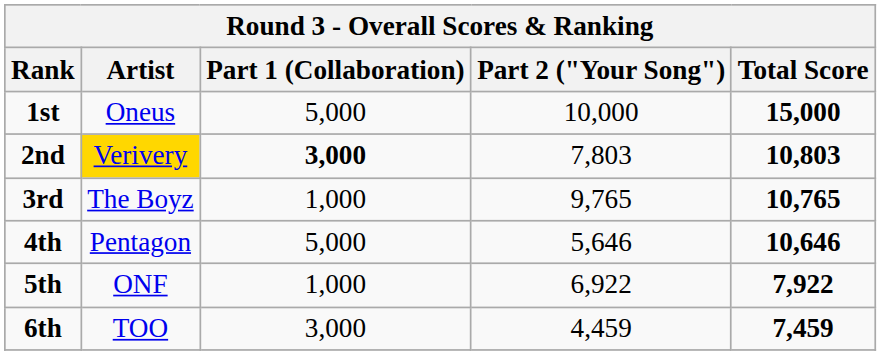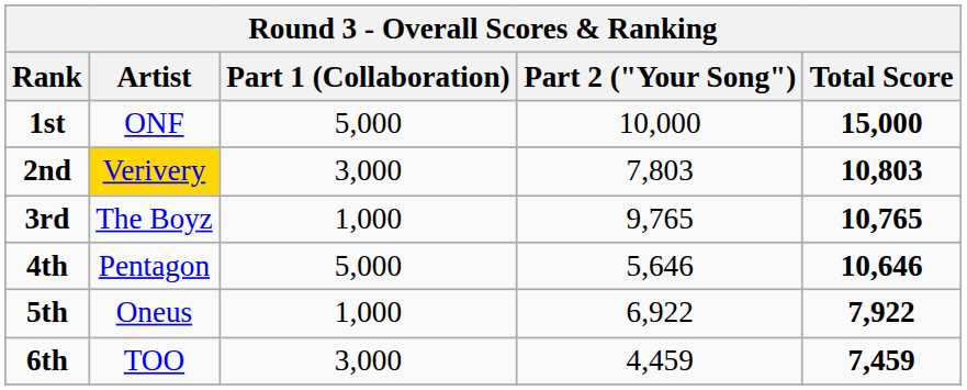 <table class="wikitable sortable" style="text-align:center">
 <tr>
 <th colspan="5">Round 3 - Overall Scores & Ranking</th>
 </tr>
 <tr>
 <th>Rank</th>
 <th>Artist</th>
 <th>Part 1 (Collaboration)<br></th>
 <th>Part 2 ("Your Song")<br></th>
 <th>Total Score<br></th>
 </tr>
 <tr>
 <td><strong>1st</strong></td>
-<td><a href='#'>Oneus</a></td>
+<td><a href='#'>ONF</a></td>
 <td>5,000</td>
 <td>10,000</td>
 <td><strong>15,000</strong></td>
 </tr>
 <tr>
 <td><strong>2nd</strong></td>
 <td style="background: gold;"><a href='#'>Verivery</a></td>
-<td><strong>3,000</strong></td>
+<td>3,000</td>
 <td>7,803</td>
 <td><strong>10,803</strong></td>
 </tr>
 <tr>
 <td><strong>3rd</strong></td>
 <td><a href='#'>The Boyz</a></td>
 <td>1,000</td>
 <td>9,765</td>
 <td><strong>10,765</strong></td>
 </tr>
 <tr>
 <td><strong>4th</strong></td>
 <td><a href='#'>Pentagon</a></td>
 <td>5,000</td>
 <td>5,646</td>
 <td><strong>10,646</strong></td>
 </tr>
 <tr>
 <td><strong>5th</strong></td>
-<td><a href='#'>ONF</a></td>
+<td><a href='#'>Oneus</a></td>
 <td>1,000</td>
 <td>6,922</td>
 <td><strong>7,922</strong></td>
 </tr>
 <tr>
 <td><strong>6th</strong></td>
 <td><a href='#'>TOO</a></td>
 <td>3,000</td>
 <td>4,459</td>
 <td><strong>7,459</strong></td>
 </tr>
 </table>
